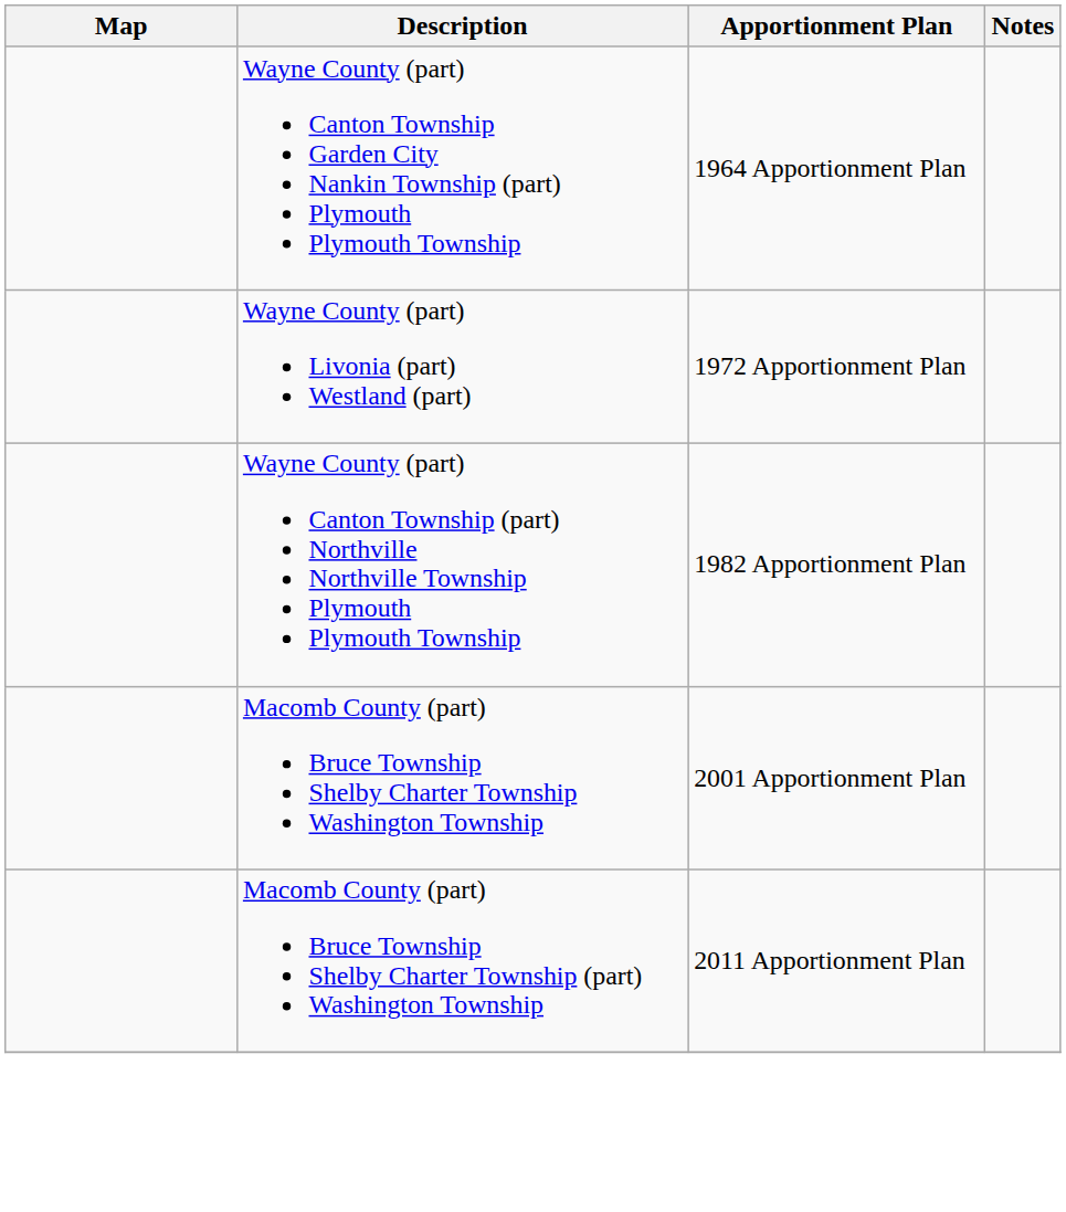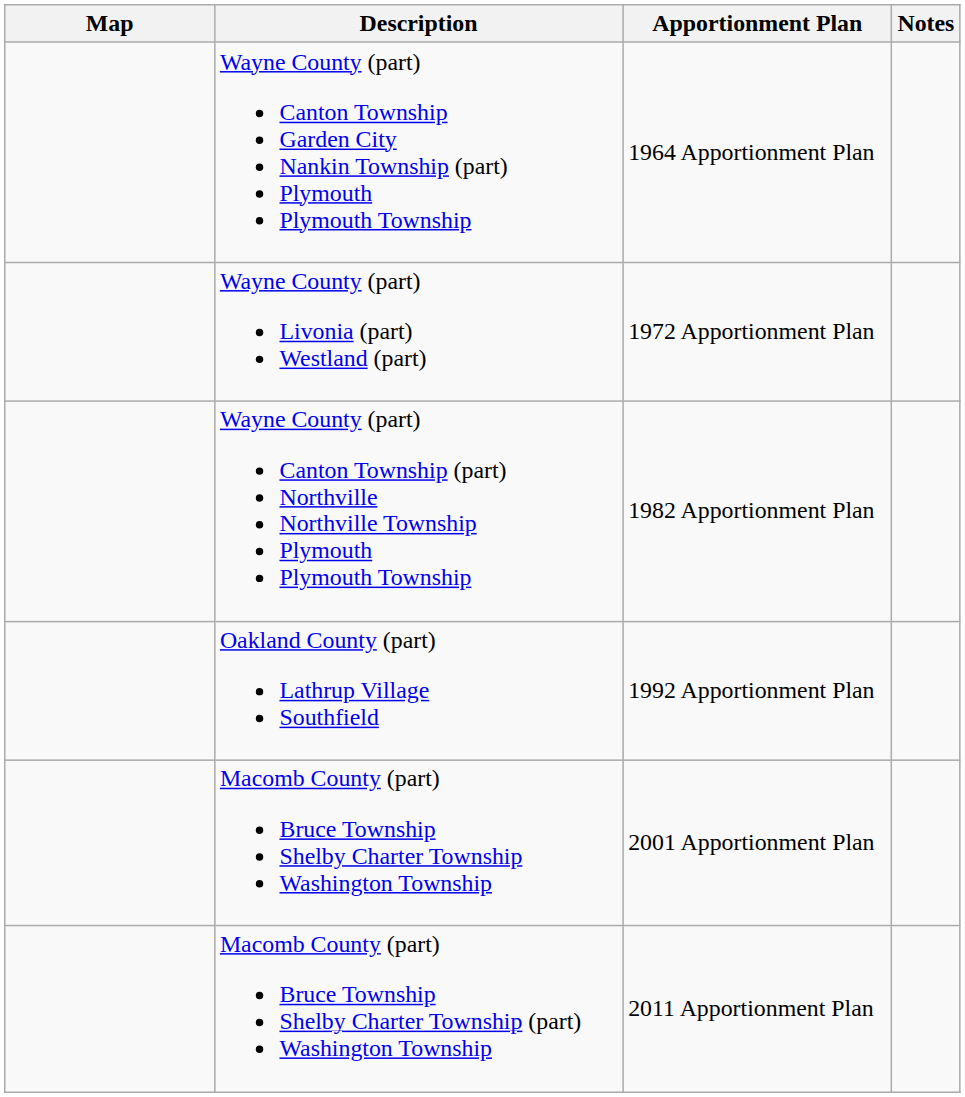 <table class="wikitable sortable">
 <tr>
 <th style="width:100pt;">Map</th>
 <th style="width:200pt;">Description</th>
 <th style="width:130pt;">Apportionment Plan</th>
 <th style="width:15pt;">Notes</th>
 </tr>
 <tr>
 <td></td>
 <td><a href='#'>Wayne County</a> (part)<br><ul><li><a href='#'>Canton Township</a></li><li><a href='#'>Garden City</a></li><li><a href='#'>Nankin Township</a> (part)</li><li><a href='#'>Plymouth</a></li><li><a href='#'>Plymouth Township</a></li></ul></td>
 <td>1964 Apportionment Plan</td>
 <td></td>
 </tr>
 <tr>
 <td></td>
 <td><a href='#'>Wayne County</a> (part)<br><ul><li><a href='#'>Livonia</a> (part)</li><li><a href='#'>Westland</a> (part)</li></ul></td>
 <td>1972 Apportionment Plan</td>
 <td></td>
 </tr>
 <tr>
 <td></td>
 <td><a href='#'>Wayne County</a> (part)<br><ul><li><a href='#'>Canton Township</a> (part)</li><li><a href='#'>Northville</a></li><li><a href='#'>Northville Township</a></li><li><a href='#'>Plymouth</a></li><li><a href='#'>Plymouth Township</a></li></ul></td>
 <td>1982 Apportionment Plan</td>
 <td></td>
 </tr>
 <tr>
 <td></td>
+<td><a href='#'>Oakland County</a> (part)<br><ul><li><a href='#'>Lathrup Village</a></li><li><a href='#'>Southfield</a></li></ul></td>
+<td>1992 Apportionment Plan</td>
+<td></td>
+</tr>
+<tr>
+<td></td>
 <td><a href='#'>Macomb County</a> (part)<br><ul><li><a href='#'>Bruce Township</a></li><li><a href='#'>Shelby Charter Township</a></li><li><a href='#'>Washington Township</a></li></ul></td>
 <td>2001 Apportionment Plan</td>
 <td></td>
 </tr>
 <tr>
 <td></td>
 <td><a href='#'>Macomb County</a> (part)<br><ul><li><a href='#'>Bruce Township</a></li><li><a href='#'>Shelby Charter Township</a> (part)</li><li><a href='#'>Washington Township</a></li></ul></td>
 <td>2011 Apportionment Plan</td>
 <td></td>
 </tr>
 <tr>
 </tr>
 </table>
